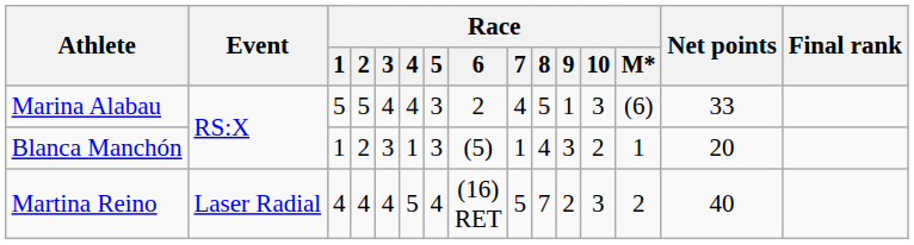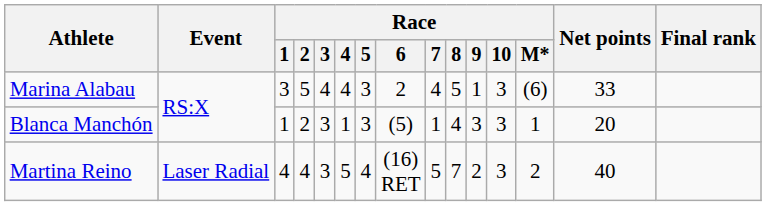 <table class="wikitable" style="font-size:90%">
 <tr>
 <th rowspan="2">Athlete</th>
 <th rowspan="2">Event</th>
 <th colspan=11>Race</th>
 <th rowspan=2>Net points</th>
 <th rowspan=2>Final rank</th>
 </tr>
 <tr style="font-size:95%">
 <th>1</th>
 <th>2</th>
 <th>3</th>
 <th>4</th>
 <th>5</th>
 <th>6</th>
 <th>7</th>
 <th>8</th>
 <th>9</th>
 <th>10</th>
 <th>M*</th>
 </tr>
 <tr align=center>
 <td align=left><a href='#'>Marina Alabau</a></td>
 <td align=left rowspan=2><a href='#'>RS:X</a></td>
-<td>5</td>
+<td>3</td>
 <td>5</td>
 <td>4</td>
 <td>4</td>
 <td>3</td>
 <td>2</td>
 <td>4</td>
 <td>5</td>
 <td>1</td>
 <td>3</td>
 <td>(6)</td>
 <td>33</td>
 <td></td>
 </tr>
 <tr align=center>
 <td align=left><a href='#'>Blanca Manchón</a></td>
 <td>1</td>
 <td>2</td>
 <td>3</td>
 <td>1</td>
 <td>3</td>
 <td>(5)</td>
 <td>1</td>
 <td>4</td>
 <td>3</td>
-<td>2</td>
+<td>3</td>
 <td>1</td>
 <td>20</td>
 <td></td>
 </tr>
 <tr align=center>
 <td align=left><a href='#'>Martina Reino</a></td>
 <td align=left><a href='#'>Laser Radial</a></td>
 <td>4</td>
 <td>4</td>
-<td>4</td>
+<td>3</td>
 <td>5</td>
 <td>4</td>
 <td>(16)<br>RET</td>
 <td>5</td>
 <td>7</td>
 <td>2</td>
 <td>3</td>
 <td>2</td>
 <td>40</td>
 <td></td>
 </tr>
 </table>
